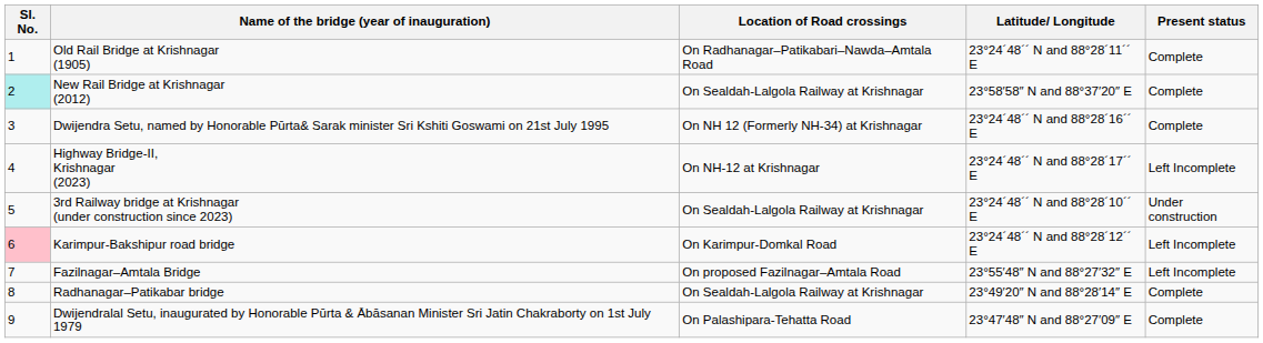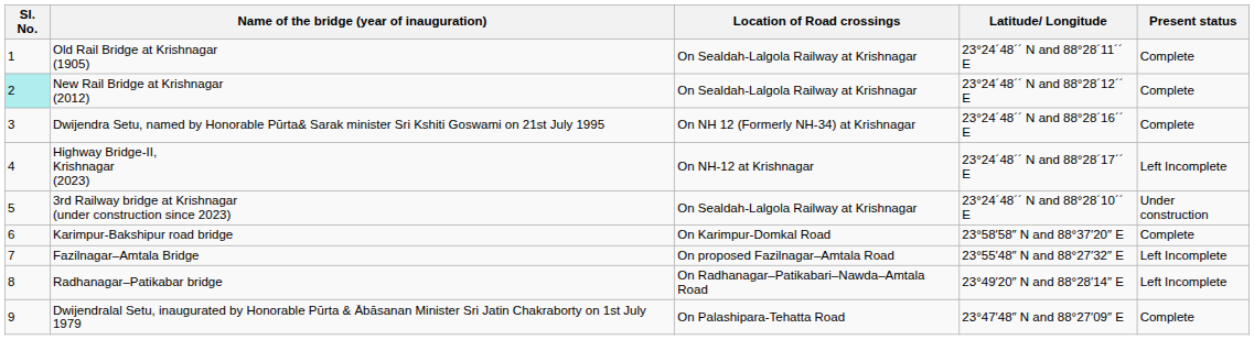 <table class="wikitable">
 <tr>
 <th>Sl. No.</th>
 <th>Name of the bridge (year of inauguration)</th>
 <th>Location of Road crossings</th>
 <th>Latitude/ Longitude</th>
 <th>Present status</th>
 </tr>
 <tr>
 <td>1</td>
 <td>Old Rail Bridge at Krishnagar<br>(1905)</td>
-<td>On Radhanagar–Patikabari–Nawda–Amtala Road</td>
+<td>On Sealdah-Lalgola Railway at Krishnagar</td>
 <td>23°24´48´´ N and 88°28´11´´ E</td>
 <td>Complete</td>
 </tr>
 <tr>
 <td style="background: paleturquoise;">2</td>
 <td>New Rail Bridge at Krishnagar<br>(2012)</td>
 <td>On Sealdah-Lalgola Railway at Krishnagar</td>
-<td>23°58′58″ N and 88°37′20″ E</td>
+<td>23°24´48´´ N and 88°28´12´´ E</td>
 <td>Complete</td>
 </tr>
 <tr>
 <td>3</td>
 <td>Dwijendra Setu, named by Honorable Pūrta& Sarak minister Sri Kshiti Goswami on 21st July 1995</td>
 <td>On NH 12 (Formerly NH-34) at Krishnagar</td>
 <td>23°24´48´´ N and 88°28´16´´ E</td>
 <td>Complete</td>
 </tr>
 <tr>
 <td>4</td>
 <td>Highway Bridge-II,<br>Krishnagar<br>(2023)</td>
 <td>On NH-12 at Krishnagar</td>
 <td>23°24´48´´ N and 88°28´17´´ E</td>
 <td>Left Incomplete</td>
 </tr>
 <tr>
 <td>5</td>
 <td>3rd Railway bridge at Krishnagar<br>(under construction since 2023)</td>
 <td>On Sealdah-Lalgola Railway at Krishnagar</td>
 <td>23°24´48´´ N and 88°28´10´´ E</td>
 <td>Under construction</td>
 </tr>
 <tr>
-<td style="background: pink;">6</td>
+<td>6</td>
 <td>Karimpur-Bakshipur road bridge</td>
 <td>On Karimpur-Domkal Road</td>
-<td>23°24´48´´ N and 88°28´12´´ E</td>
-<td>Left Incomplete</td>
+<td>23°58′58″ N and 88°37′20″ E</td>
+<td>Complete</td>
 </tr>
 <tr>
 <td>7</td>
 <td>Fazilnagar–Amtala Bridge</td>
 <td>On proposed Fazilnagar–Amtala Road</td>
 <td>23°55′48″ N and 88°27′32″ E</td>
 <td>Left Incomplete</td>
 </tr>
 <tr>
 <td>8</td>
 <td>Radhanagar–Patikabar bridge</td>
-<td>On Sealdah-Lalgola Railway at Krishnagar</td>
+<td>On Radhanagar–Patikabari–Nawda–Amtala Road</td>
 <td>23°49′20″ N and 88°28′14″ E</td>
-<td>Complete</td>
+<td>Left Incomplete</td>
 </tr>
 <tr>
 <td>9</td>
 <td>Dwijendralal Setu, inaugurated by Honorable Pūrta & Ābāsanan Minister Sri Jatin Chakraborty on 1st July 1979</td>
 <td>On Palashipara-Tehatta Road</td>
 <td>23°47′48″ N and 88°27′09″ E</td>
 <td>Complete</td>
 </tr>
 </table>
